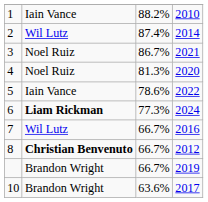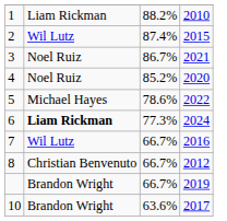 <table class="wikitable">
 <tr>
 </tr>
 <tr>
 <td>1</td>
-<td>Iain Vance</td>
+<td>Liam Rickman</td>
 <td><abbr>88.2%</abbr></td>
 <td><a href='#'>2010</a></td>
 </tr>
 <tr>
 <td>2</td>
 <td><a href='#'>Wil Lutz</a></td>
 <td><abbr>87.4%</abbr></td>
-<td><a href='#'>2014</a></td>
+<td><a href='#'>2015</a></td>
 </tr>
 <tr>
 <td>3</td>
 <td>Noel Ruiz</td>
 <td><abbr>86.7%</abbr></td>
 <td><a href='#'>2021</a></td>
 </tr>
 <tr>
 <td>4</td>
 <td>Noel Ruiz</td>
-<td><abbr>81.3%</abbr></td>
+<td><abbr>85.2%</abbr></td>
 <td><a href='#'>2020</a></td>
 </tr>
 <tr>
 <td>5</td>
-<td>Iain Vance</td>
+<td>Michael Hayes</td>
 <td><abbr>78.6%</abbr></td>
 <td><a href='#'>2022</a></td>
 </tr>
 <tr>
 <td>6</td>
 <td><strong>Liam Rickman</strong></td>
 <td><abbr>77.3%</abbr></td>
 <td><a href='#'>2024</a></td>
 </tr>
 <tr>
 <td>7</td>
 <td><a href='#'>Wil Lutz</a></td>
 <td><abbr>66.7%</abbr></td>
 <td><a href='#'>2016</a></td>
 </tr>
 <tr>
 <td>8</td>
-<td><strong>Christian Benvenuto</strong></td>
+<td>Christian Benvenuto</td>
 <td><abbr>66.7%</abbr></td>
 <td><a href='#'>2012</a></td>
 </tr>
 <tr>
 <td></td>
 <td>Brandon Wright</td>
 <td><abbr>66.7%</abbr></td>
 <td><a href='#'>2019</a></td>
 </tr>
 <tr>
 <td>10</td>
 <td>Brandon Wright</td>
 <td><abbr>63.6%</abbr></td>
 <td><a href='#'>2017</a></td>
 </tr>
 </table>
